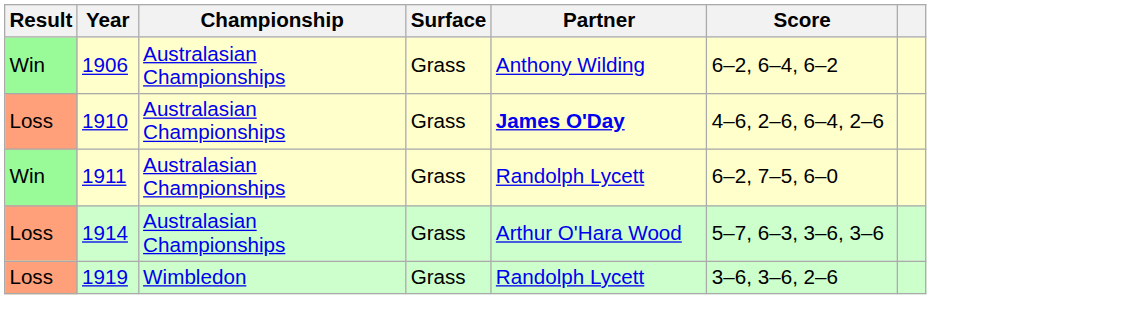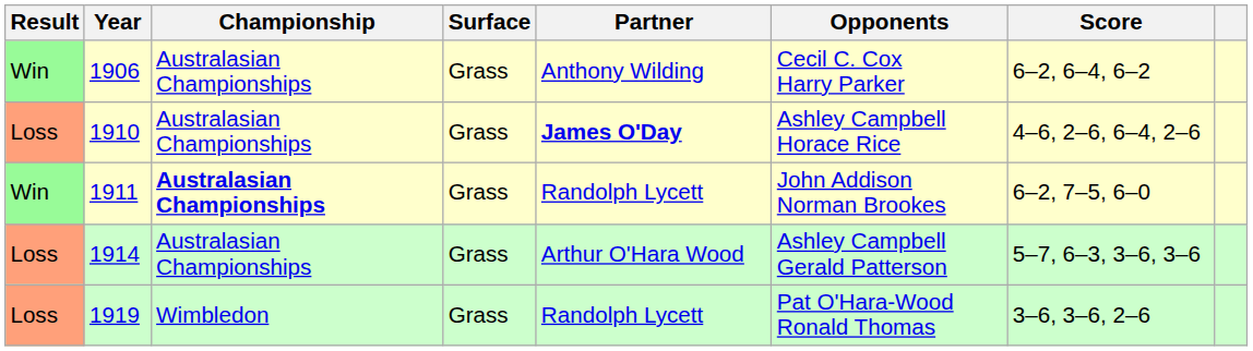 <table class="sortable wikitable">
 <tr>
 <th style="width:40px">Result</th>
 <th style="width:40px">Year</th>
 <th style="width:200px">Championship</th>
 <th style="width:50px">Surface</th>
 <th style="width:160px">Partner</th>
+<th style="width:160px">Opponents</th>
 <th style="width:140px" class="unsortable">Score</th>
 <th width=15 class="unsortable"></th>
 </tr>
 <tr style="background:#ffffcc;">
 <td style="background:#98fb98;">Win</td>
 <td><a href='#'>1906</a></td>
 <td><a href='#'>Australasian Championships</a></td>
 <td>Grass</td>
 <td> <a href='#'>Anthony Wilding</a></td>
+<td> <a href='#'>Cecil C. Cox</a><br> <a href='#'>Harry Parker</a></td>
 <td>6–2, 6–4, 6–2</td>
 <td></td>
 </tr>
 <tr style="background:#ffffcc;">
 <td style="background:#ffa07a;">Loss</td>
 <td><a href='#'>1910</a></td>
 <td><a href='#'>Australasian Championships</a></td>
 <td>Grass</td>
 <td><strong> <a href='#'>James O'Day</a></strong></td>
+<td> <a href='#'>Ashley Campbell</a><br> <a href='#'>Horace Rice</a></td>
 <td>4–6, 2–6, 6–4, 2–6</td>
 <td></td>
 </tr>
 <tr style="background:#ffffcc;">
 <td style="background:#98fb98;">Win</td>
 <td><a href='#'>1911</a></td>
-<td><a href='#'>Australasian Championships</a></td>
+<td><strong><a href='#'>Australasian Championships</a></strong></td>
 <td>Grass</td>
 <td> <a href='#'>Randolph Lycett</a></td>
+<td> <a href='#'>John Addison</a><br> <a href='#'>Norman Brookes</a></td>
 <td>6–2, 7–5, 6–0</td>
 <td></td>
 </tr>
 <tr style="background:#ccffcc;">
 <td style="background:#ffa07a;">Loss</td>
 <td><a href='#'>1914</a></td>
 <td><a href='#'>Australasian Championships</a></td>
 <td>Grass</td>
 <td> <a href='#'>Arthur O'Hara Wood</a></td>
+<td> <a href='#'>Ashley Campbell</a><br> <a href='#'>Gerald Patterson</a></td>
 <td>5–7, 6–3, 3–6, 3–6</td>
 <td></td>
 </tr>
 <tr style="background:#ccffcc;">
 <td style="background:#ffa07a;">Loss</td>
 <td><a href='#'>1919</a></td>
 <td><a href='#'>Wimbledon</a></td>
 <td>Grass</td>
 <td> <a href='#'>Randolph Lycett</a></td>
+<td> <a href='#'>Pat O'Hara-Wood</a><br>  <a href='#'>Ronald Thomas</a></td>
 <td>3–6, 3–6, 2–6</td>
 <td></td>
 </tr>
 </table>
